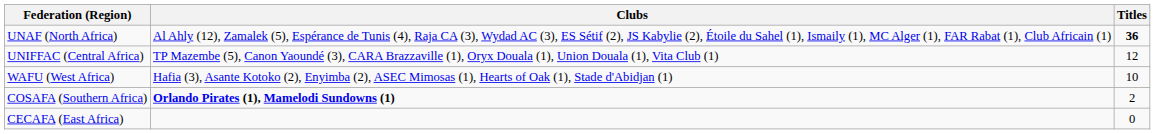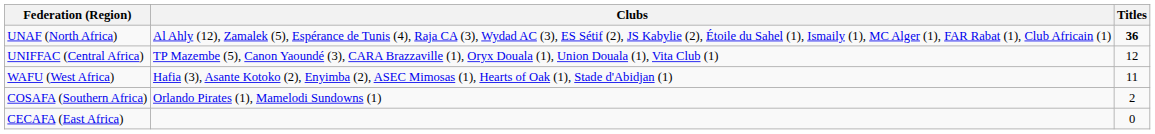 <table class="wikitable" style="font-size: 95%">
 <tr>
 <th>Federation (Region)</th>
 <th>Clubs</th>
 <th>Titles</th>
 </tr>
 <tr>
 <td><a href='#'>UNAF</a> (<a href='#'>North Africa</a>)</td>
 <td><a href='#'>Al Ahly</a> (12), <a href='#'>Zamalek</a> (5), <a href='#'>Espérance de Tunis</a> (4), <a href='#'>Raja CA</a> (3), <a href='#'>Wydad AC</a> (3), <a href='#'>ES Sétif</a> (2), <a href='#'>JS Kabylie</a> (2), <a href='#'>Étoile du Sahel</a> (1), <a href='#'>Ismaily</a> (1), <a href='#'>MC Alger</a> (1), <a href='#'>FAR Rabat</a> (1),  <a href='#'>Club Africain</a> (1)</td>
 <td align=center><strong>36</strong></td>
 </tr>
 <tr>
 <td><a href='#'>UNIFFAC</a> (<a href='#'>Central Africa</a>)</td>
 <td><a href='#'>TP Mazembe</a> (5), <a href='#'>Canon Yaoundé</a> (3), <a href='#'>CARA Brazzaville</a> (1), <a href='#'>Oryx Douala</a> (1), <a href='#'>Union Douala</a> (1), <a href='#'>Vita Club</a> (1)</td>
 <td align=center>12</td>
 </tr>
 <tr>
 <td><a href='#'>WAFU</a> (<a href='#'>West Africa</a>)</td>
 <td><a href='#'>Hafia</a> (3), <a href='#'>Asante Kotoko</a> (2), <a href='#'>Enyimba</a> (2), <a href='#'>ASEC Mimosas</a> (1), <a href='#'>Hearts of Oak</a> (1), <a href='#'>Stade d'Abidjan</a> (1)</td>
-<td align=center>10</td>
+<td align=center>11</td>
 </tr>
 <tr>
 <td><a href='#'>COSAFA</a> (<a href='#'>Southern Africa</a>)</td>
-<td><strong><a href='#'>Orlando Pirates</a> (1), <a href='#'>Mamelodi Sundowns</a> (1)</strong></td>
+<td><a href='#'>Orlando Pirates</a> (1), <a href='#'>Mamelodi Sundowns</a> (1)</td>
 <td align=center>2</td>
 </tr>
 <tr>
 <td><a href='#'>CECAFA</a> (<a href='#'>East Africa</a>)</td>
 <td></td>
 <td align=center>0</td>
 </tr>
 </table>
